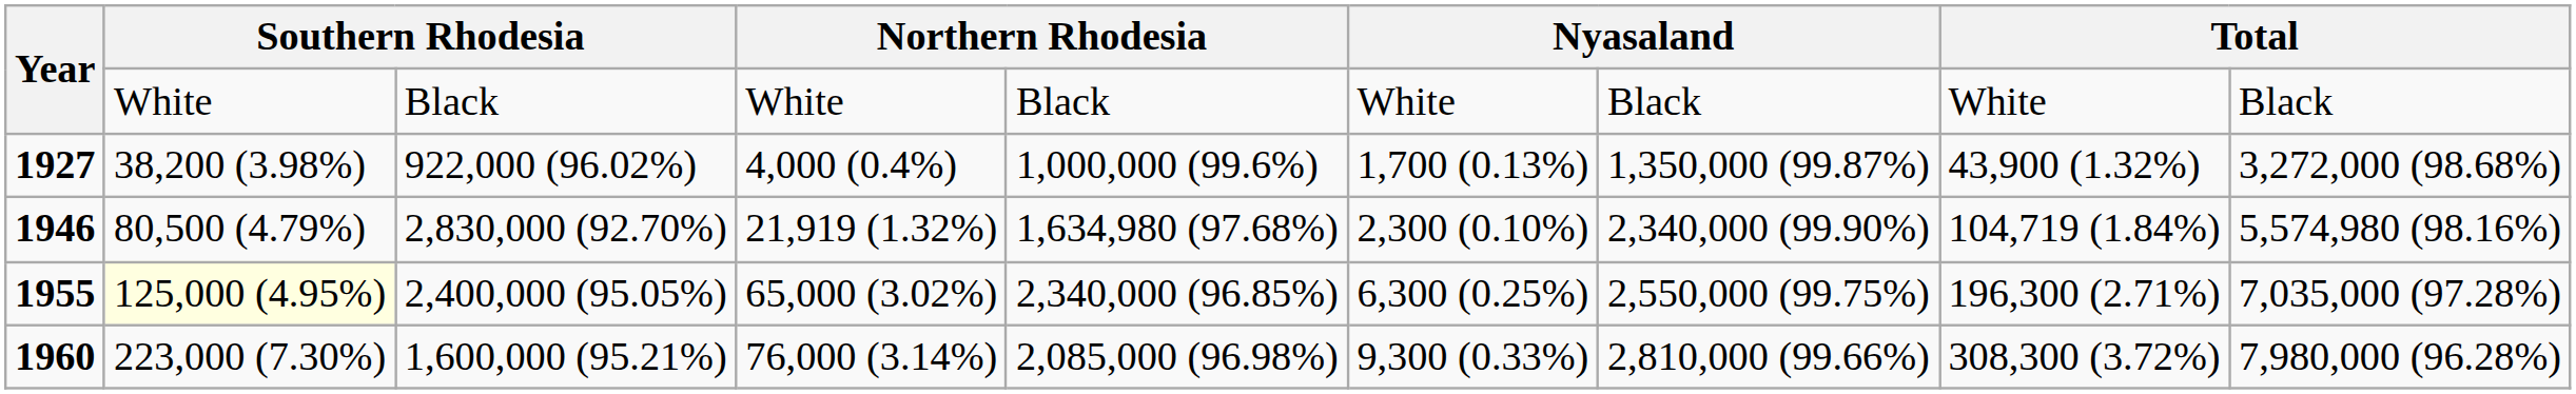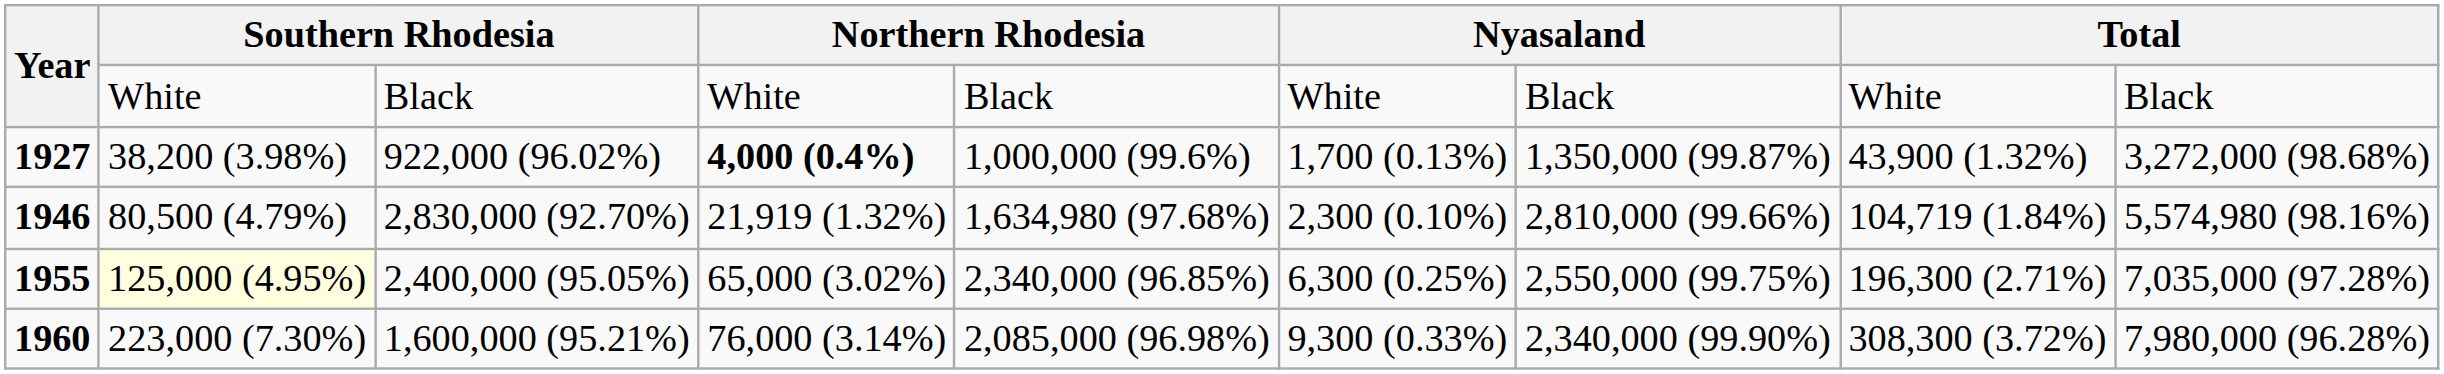 <table class="wikitable" align=center>
 <tr>
 <th rowspan=2>Year</th>
 <th colspan=2>Southern Rhodesia</th>
 <th colspan=2>Northern Rhodesia</th>
 <th colspan=2>Nyasaland</th>
 <th colspan=2>Total</th>
 </tr>
 <tr>
 <td>White</td>
 <td>Black</td>
 <td>White</td>
 <td>Black</td>
 <td>White</td>
 <td>Black</td>
 <td>White</td>
 <td>Black</td>
 </tr>
 <tr>
 <td><strong>1927</strong></td>
 <td>38,200 (3.98%)</td>
 <td>922,000 (96.02%)</td>
-<td>4,000 (0.4%)</td>
+<td><strong>4,000 (0.4%)</strong></td>
 <td>1,000,000 (99.6%)</td>
 <td>1,700 (0.13%)</td>
 <td>1,350,000 (99.87%)</td>
 <td>43,900 (1.32%)</td>
 <td>3,272,000 (98.68%)</td>
 </tr>
 <tr>
 <td><strong>1946</strong></td>
 <td>80,500 (4.79%)</td>
 <td>2,830,000 (92.70%)</td>
 <td>21,919 (1.32%)</td>
 <td>1,634,980 (97.68%)</td>
 <td>2,300 (0.10%)</td>
-<td>2,340,000 (99.90%)</td>
+<td>2,810,000 (99.66%)</td>
 <td>104,719 (1.84%)</td>
 <td>5,574,980 (98.16%)</td>
 </tr>
 <tr>
 <td><strong>1955</strong></td>
 <td style="background: lightyellow;">125,000 (4.95%)</td>
 <td>2,400,000 (95.05%)</td>
 <td>65,000 (3.02%)</td>
 <td>2,340,000 (96.85%)</td>
 <td>6,300 (0.25%)</td>
 <td>2,550,000 (99.75%)</td>
 <td>196,300 (2.71%)</td>
 <td>7,035,000 (97.28%)</td>
 </tr>
 <tr>
 <td><strong>1960</strong></td>
 <td>223,000 (7.30%)</td>
 <td>1,600,000 (95.21%)</td>
 <td>76,000 (3.14%)</td>
 <td>2,085,000 (96.98%)</td>
 <td>9,300 (0.33%)</td>
-<td>2,810,000 (99.66%)</td>
+<td>2,340,000 (99.90%)</td>
 <td>308,300 (3.72%)</td>
 <td>7,980,000 (96.28%)</td>
 </tr>
 </table>
